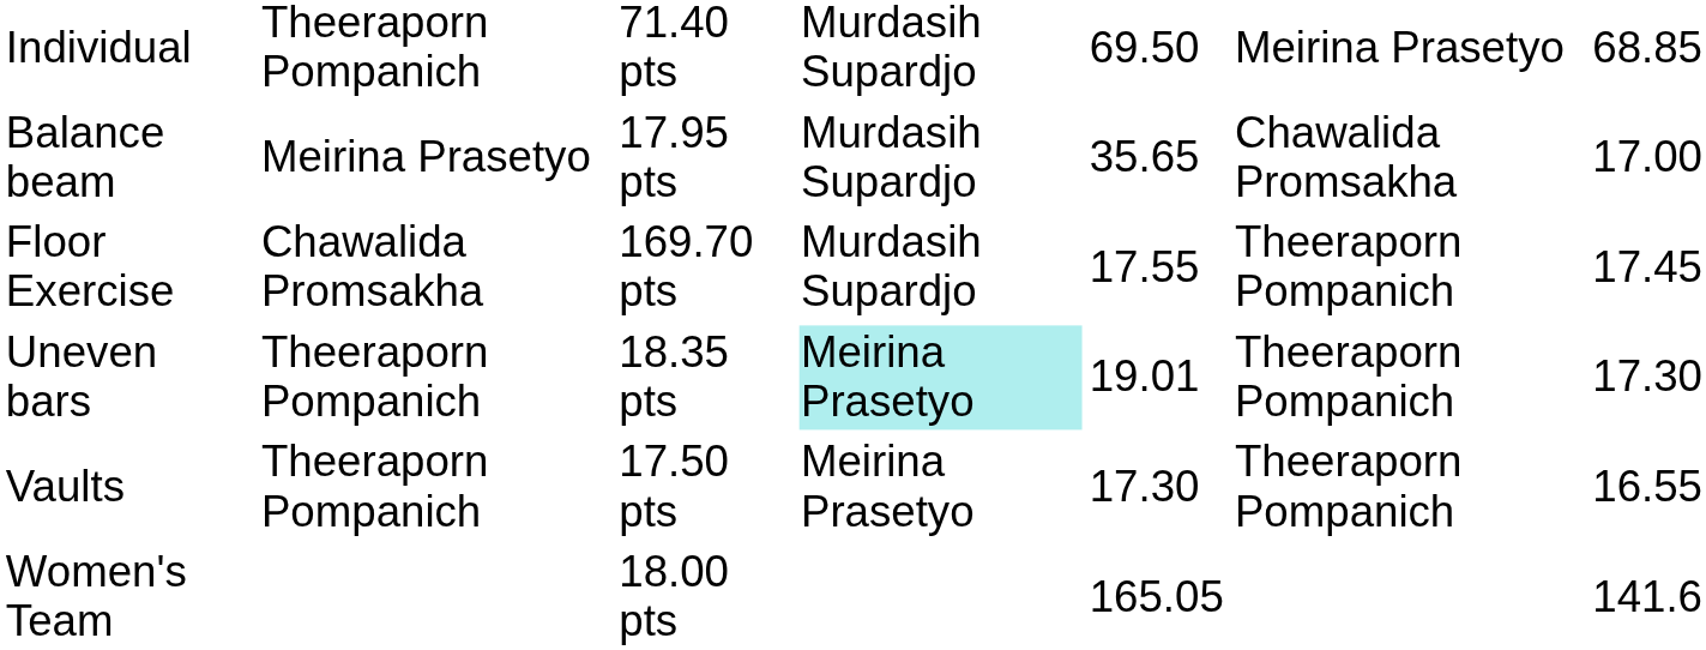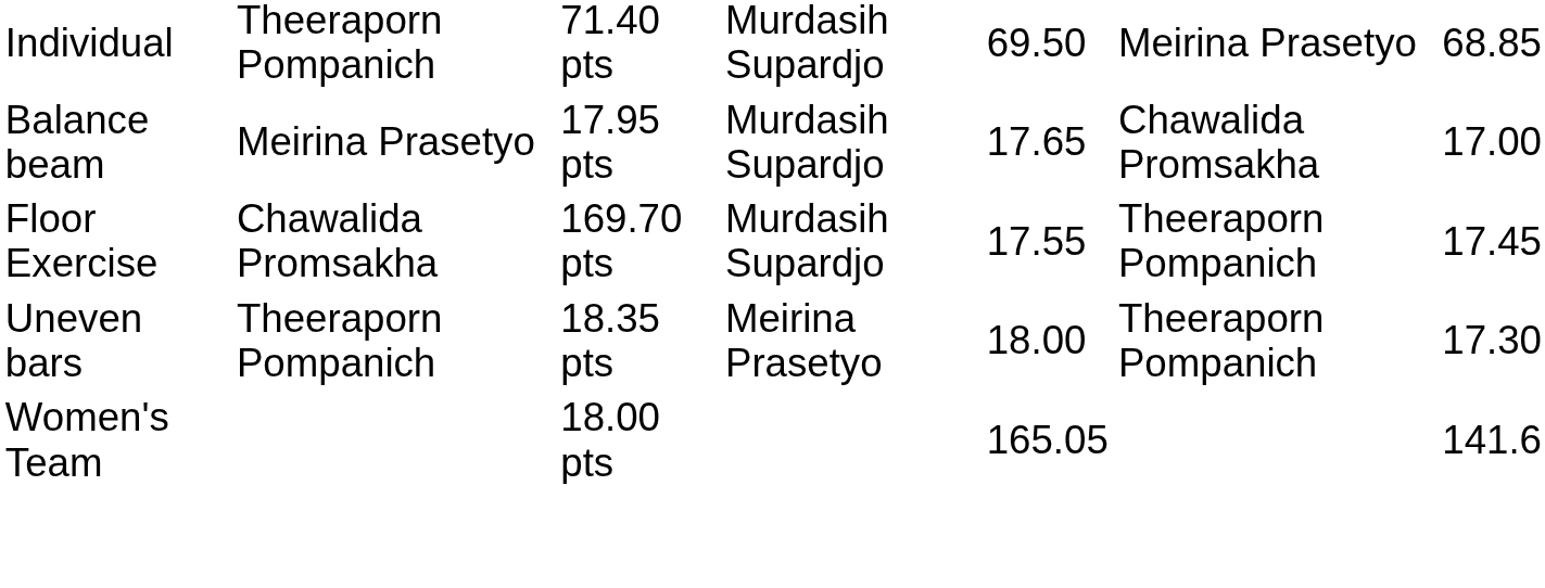 <table>
 <tr>
 <td>Individual</td>
 <td> Theeraporn Pompanich</td>
 <td>71.40 pts</td>
 <td> Murdasih Supardjo</td>
 <td>69.50</td>
 <td> Meirina Prasetyo</td>
 <td>68.85</td>
 </tr>
 <tr>
 <td>Balance beam</td>
 <td> Meirina Prasetyo</td>
 <td>17.95 pts</td>
 <td> Murdasih Supardjo</td>
-<td>35.65</td>
+<td>17.65</td>
 <td> Chawalida Promsakha</td>
 <td>17.00</td>
 </tr>
 <tr>
 <td>Floor Exercise</td>
 <td> Chawalida Promsakha</td>
 <td>169.70 pts</td>
 <td> Murdasih Supardjo</td>
 <td>17.55</td>
 <td> Theeraporn Pompanich</td>
 <td>17.45</td>
 </tr>
 <tr>
 <td>Uneven bars</td>
 <td> Theeraporn Pompanich</td>
 <td>18.35 pts</td>
-<td style="background: paleturquoise;"> Meirina Prasetyo</td>
-<td>19.01</td>
+<td> Meirina Prasetyo</td>
+<td>18.00</td>
 <td> Theeraporn Pompanich</td>
 <td>17.30</td>
-</tr>
-<tr>
-<td>Vaults</td>
-<td> Theeraporn Pompanich</td>
-<td>17.50 pts</td>
-<td> Meirina Prasetyo</td>
-<td>17.30</td>
-<td> Theeraporn Pompanich</td>
-<td>16.55</td>
 </tr>
 <tr>
 <td>Women's Team</td>
 <td></td>
 <td>18.00 pts</td>
 <td></td>
 <td>165.05</td>
 <td></td>
 <td>141.6</td>
 </tr>
 </table>
